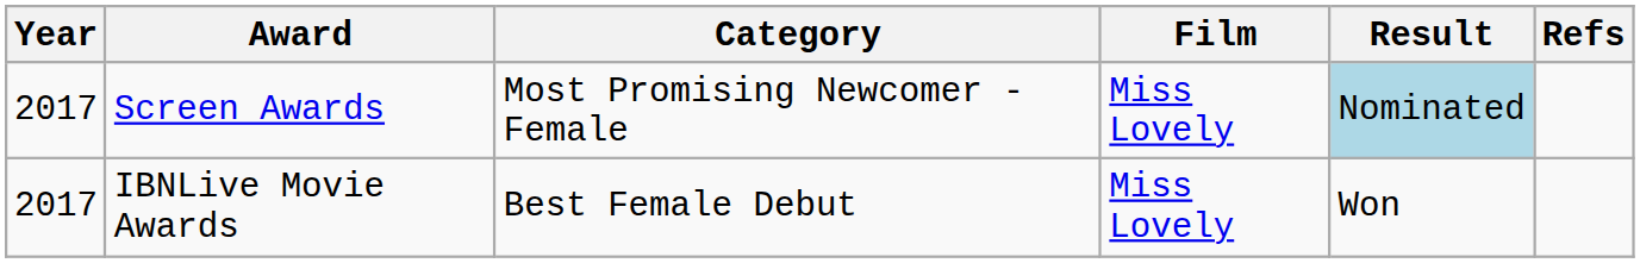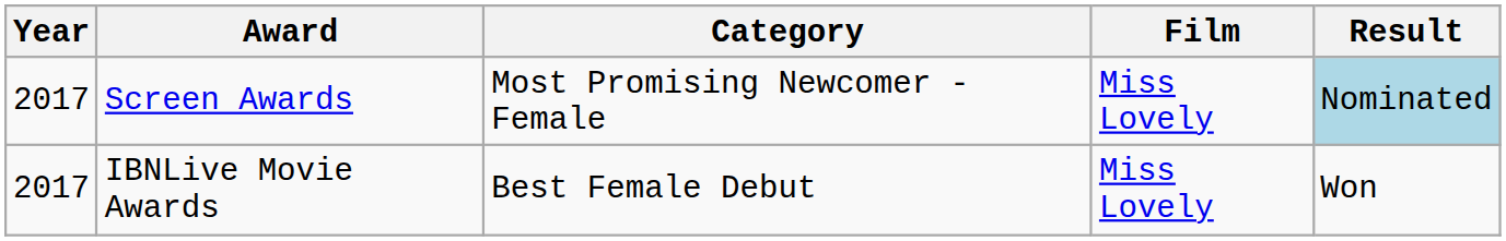 <table class="wikitable">
 <tr>
 <th>Year</th>
 <th>Award</th>
 <th>Category</th>
 <th>Film</th>
 <th>Result</th>
-<th>Refs</th>
 </tr>
 <tr>
 <td>2017</td>
 <td><a href='#'>Screen Awards</a></td>
 <td>Most Promising Newcomer - Female</td>
 <td><a href='#'>Miss Lovely</a></td>
 <td style="background: lightblue;">Nominated</td>
-<td></td>
 </tr>
 <tr>
 <td>2017</td>
 <td>IBNLive Movie Awards</td>
 <td>Best Female Debut</td>
 <td><a href='#'>Miss Lovely</a></td>
 <td>Won</td>
-<td></td>
 </tr>
 </table>
